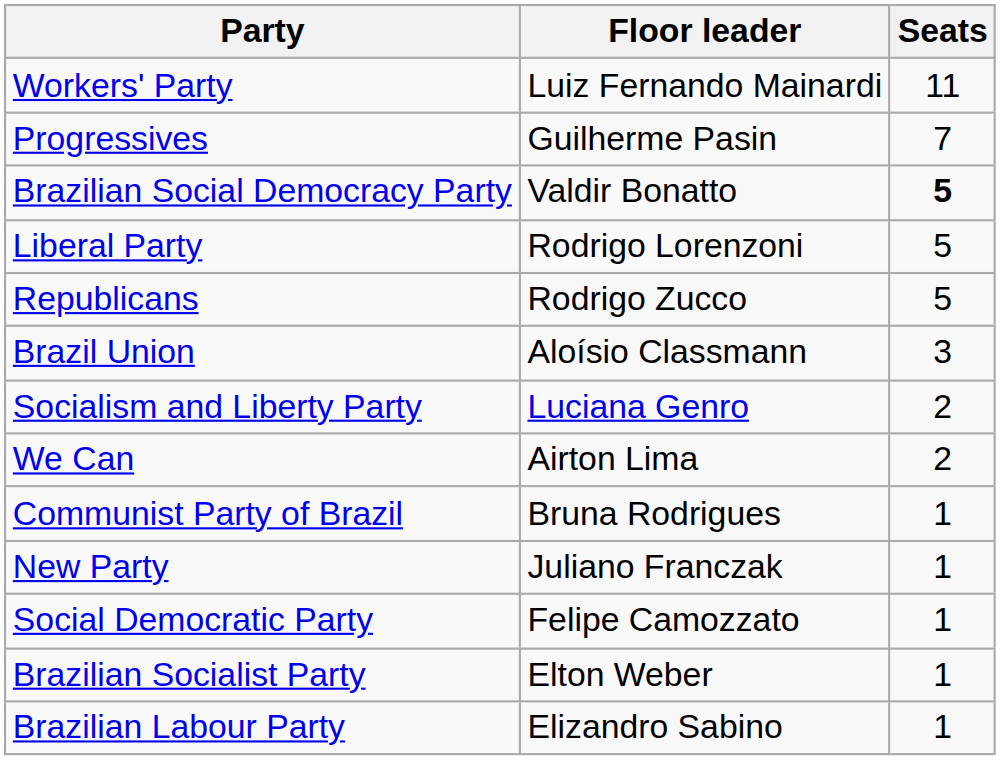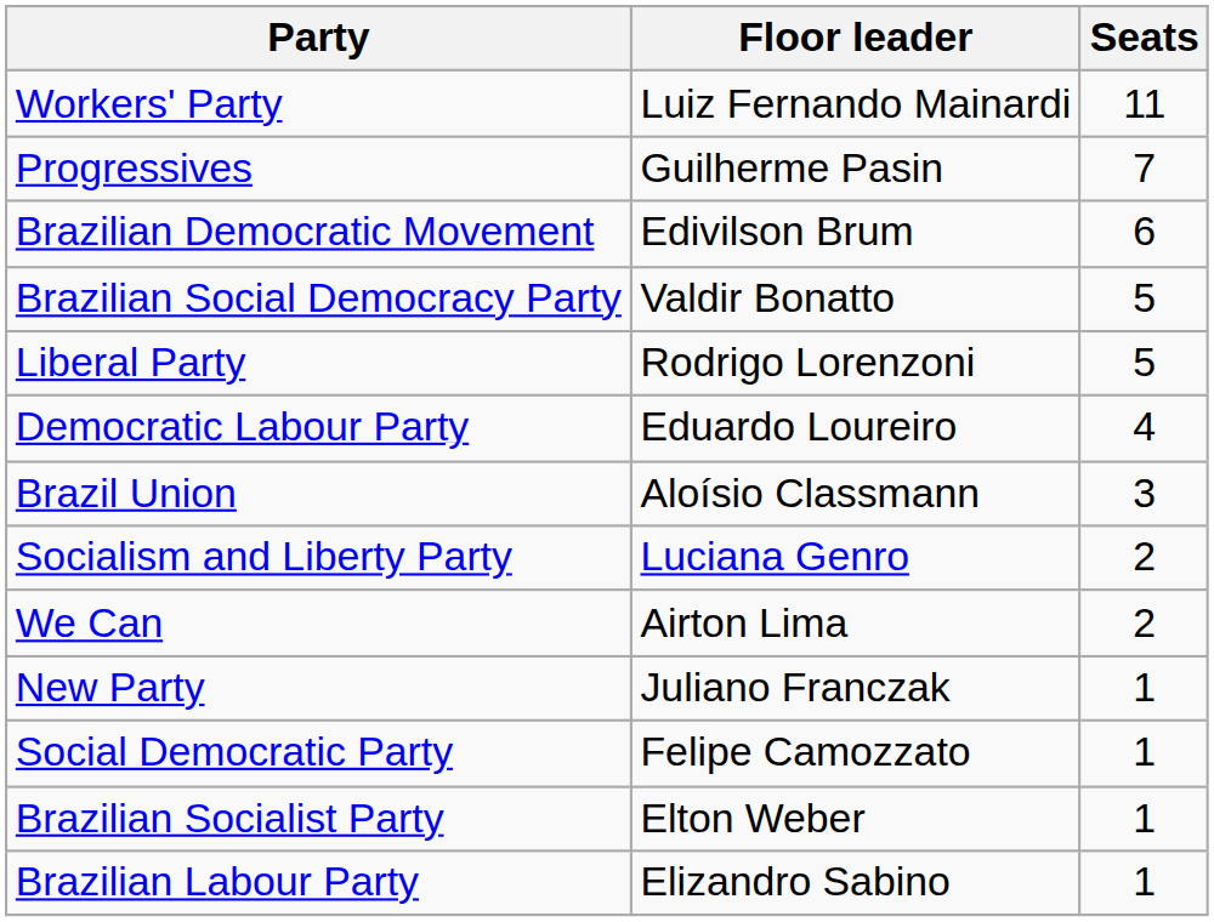 <table class="wikitable">
 <tr>
 <th>Party</th>
 <th>Floor leader</th>
 <th>Seats</th>
 </tr>
 <tr>
 <td><span></span> <a href='#'>Workers' Party</a></td>
 <td>Luiz Fernando Mainardi</td>
 <td style="text-align:center;border-right: none;">11</td>
 </tr>
 <tr>
 <td><span></span> <a href='#'>Progressives</a></td>
 <td>Guilherme Pasin</td>
 <td style="text-align:center;border-right: none;">7</td>
 </tr>
 <tr>
+<td><span></span> <a href='#'>Brazilian Democratic Movement</a></td>
+<td>Edivilson Brum</td>
+<td style="text-align:center;border-right: none;">6</td>
+</tr>
+<tr>
 <td><span></span> <a href='#'>Brazilian Social Democracy Party</a></td>
 <td>Valdir Bonatto</td>
-<td style="text-align:center;border-right: none;"><strong>5</strong></td>
+<td style="text-align:center;border-right: none;">5</td>
 </tr>
 <tr>
 <td><span></span> <a href='#'>Liberal Party</a></td>
 <td>Rodrigo Lorenzoni</td>
 <td style="text-align:center;border-right: none;">5</td>
 </tr>
 <tr>
-<td><span></span> <a href='#'>Republicans</a></td>
-<td>Rodrigo Zucco</td>
-<td style="text-align:center;border-right: none;">5</td>
+<td><span></span> <a href='#'>Democratic Labour Party</a></td>
+<td>Eduardo Loureiro</td>
+<td style="text-align:center;border-right: none;">4</td>
 </tr>
 <tr>
 <td><span></span> <a href='#'>Brazil Union</a></td>
 <td>Aloísio Classmann</td>
 <td style="text-align:center;border-right: none;">3</td>
 </tr>
 <tr>
 <td><span></span> <a href='#'>Socialism and Liberty Party</a></td>
 <td><a href='#'>Luciana Genro</a></td>
 <td style="text-align:center;border-right: none;">2</td>
 </tr>
 <tr>
 <td><span></span> <a href='#'>We Can</a></td>
 <td>Airton Lima</td>
 <td style="text-align:center;border-right: none;">2</td>
-</tr>
-<tr>
-<td><span></span> <a href='#'>Communist Party of Brazil</a></td>
-<td>Bruna Rodrigues</td>
-<td style="text-align:center;border-right: none;">1</td>
 </tr>
 <tr>
 <td><span></span> <a href='#'>New Party</a></td>
 <td>Juliano Franczak</td>
 <td style="text-align:center;border-right: none;">1</td>
 </tr>
 <tr>
 <td><span></span> <a href='#'>Social Democratic Party</a></td>
 <td>Felipe Camozzato</td>
 <td style="text-align:center;border-right: none;">1</td>
 </tr>
 <tr>
 <td><span></span> <a href='#'>Brazilian Socialist Party</a></td>
 <td>Elton Weber</td>
 <td style="text-align:center;border-right: none;">1</td>
 </tr>
 <tr>
 <td><span></span> <a href='#'>Brazilian Labour Party</a></td>
 <td>Elizandro Sabino</td>
 <td style="text-align:center;border-right: none;">1</td>
 </tr>
 </table>
